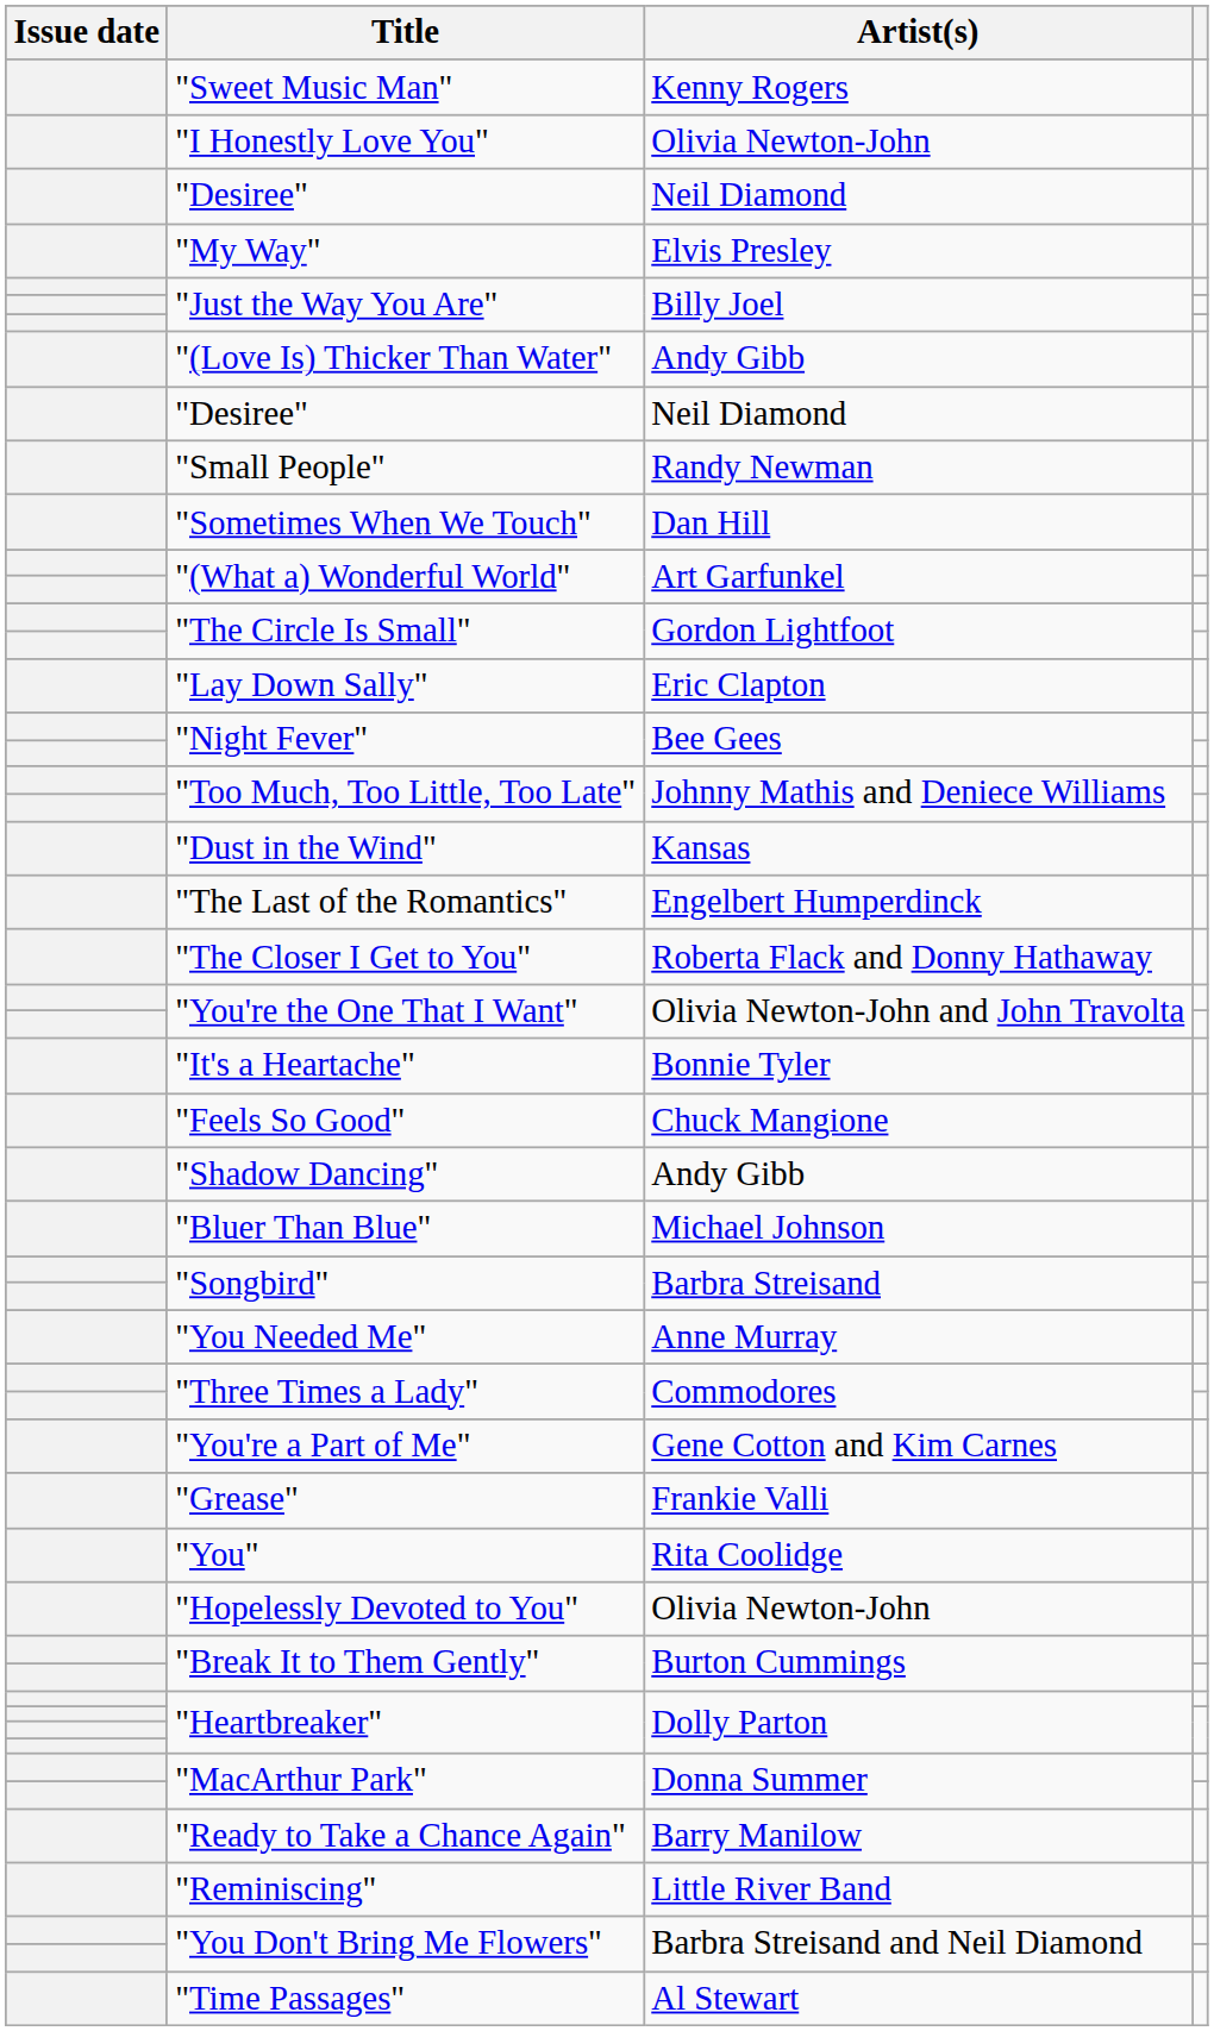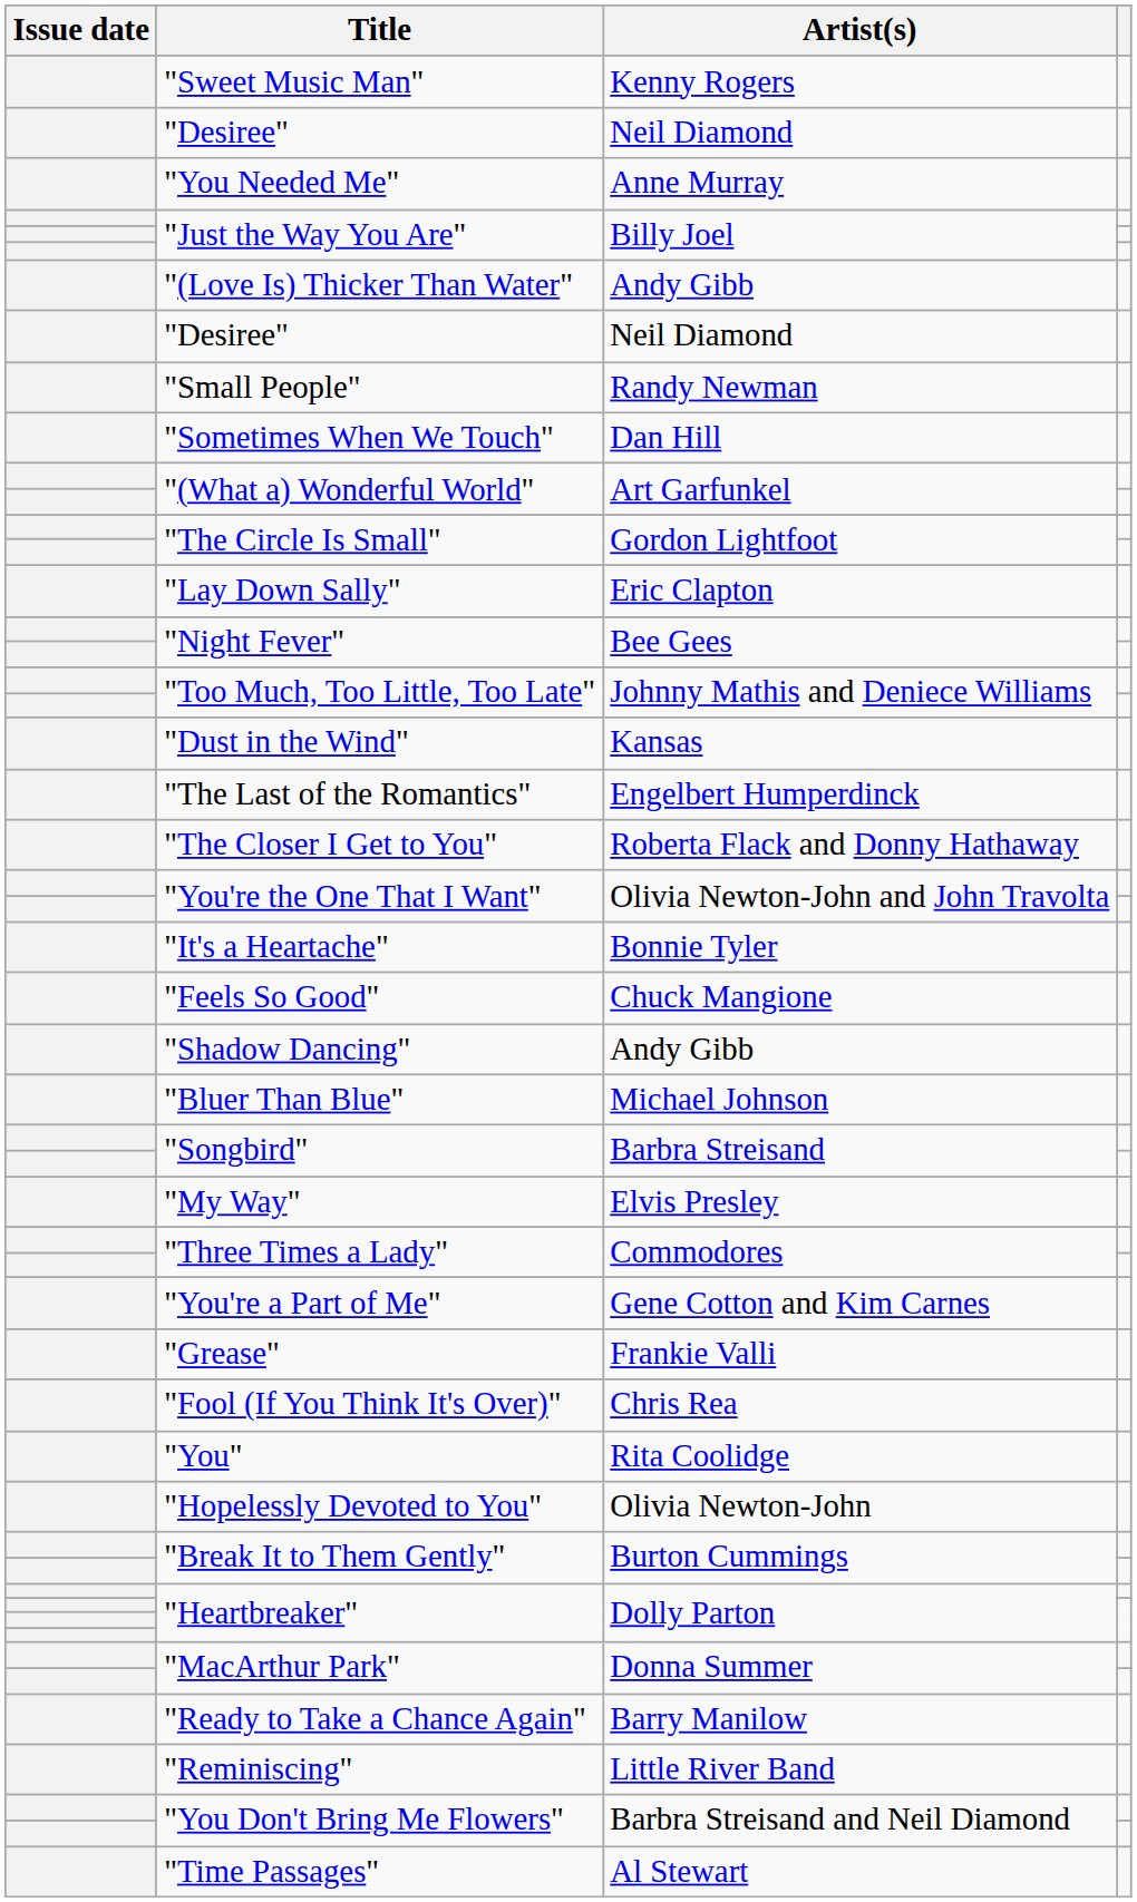 <table class="wikitable sortable plainrowheaders">
 <tr>
 <th scope=col>Issue date</th>
 <th scope=col>Title</th>
 <th scope=col>Artist(s)</th>
 <th scope=col class=unsortable></th>
 </tr>
 <tr>
 <th scope=row>  </th>
 <td>"<a href='#'>Sweet Music Man</a>"</td>
 <td><a href='#'>Kenny Rogers</a></td>
 <td></td>
 </tr>
 <tr>
 <th scope=row></th>
-<td>"<a href='#'>I Honestly Love You</a>"</td>
-<td><a href='#'>Olivia Newton-John</a></td>
-<td align=center></td>
-</tr>
-<tr>
-<th scope=row></th>
 <td>"<a href='#'>Desiree</a>"</td>
 <td><a href='#'>Neil Diamond</a></td>
 <td align=center></td>
 </tr>
 <tr>
 <th scope=row></th>
-<td>"<a href='#'>My Way</a>"</td>
-<td><a href='#'>Elvis Presley</a></td>
+<td>"<a href='#'>You Needed Me</a>"</td>
+<td><a href='#'>Anne Murray</a></td>
 <td align=center></td>
 </tr>
 <tr>
 <th scope=row></th>
 <td rowspan=3>"<a href='#'>Just the Way You Are</a>"</td>
 <td rowspan=3><a href='#'>Billy Joel</a></td>
 <td align=center></td>
 </tr>
 <tr>
 <th scope=row></th>
 <td align=center></td>
 </tr>
 <tr>
 <th scope=row></th>
 <td align=center></td>
 </tr>
 <tr>
 <th scope=row></th>
 <td>"<a href='#'>(Love Is) Thicker Than Water</a>"</td>
 <td><a href='#'>Andy Gibb</a></td>
 <td align=center></td>
 </tr>
 <tr>
 <th scope=row></th>
 <td>"Desiree"</td>
 <td>Neil Diamond</td>
 <td align=center></td>
 </tr>
 <tr>
 <th scope=row></th>
 <td>"Small People"</td>
 <td><a href='#'>Randy Newman</a></td>
 <td align=center></td>
 </tr>
 <tr>
 <th scope=row></th>
 <td>"<a href='#'>Sometimes When We Touch</a>"</td>
 <td><a href='#'>Dan Hill</a></td>
 <td align=center></td>
 </tr>
 <tr>
 <th scope=row></th>
 <td rowspan=2>"<a href='#'>(What a) Wonderful World</a>"</td>
 <td rowspan=2><a href='#'>Art Garfunkel</a></td>
 <td align=center></td>
 </tr>
 <tr>
 <th scope=row></th>
 <td align=center></td>
 </tr>
 <tr>
 <th scope=row></th>
 <td rowspan=2>"<a href='#'>The Circle Is Small</a>"</td>
 <td rowspan=2><a href='#'>Gordon Lightfoot</a></td>
 <td align=center></td>
 </tr>
 <tr>
 <th scope=row></th>
 <td align=center></td>
 </tr>
 <tr>
 <th scope=row></th>
 <td>"<a href='#'>Lay Down Sally</a>"</td>
 <td><a href='#'>Eric Clapton</a></td>
 <td align=center></td>
 </tr>
 <tr>
 <th scope=row></th>
 <td rowspan=2>"<a href='#'>Night Fever</a>"</td>
 <td rowspan=2><a href='#'>Bee Gees</a></td>
 <td align=center></td>
 </tr>
 <tr>
 <th scope=row></th>
 <td align=center></td>
 </tr>
 <tr>
 <th scope=row></th>
 <td rowspan=2>"<a href='#'>Too Much, Too Little, Too Late</a>"</td>
 <td rowspan=2><a href='#'>Johnny Mathis</a> and <a href='#'>Deniece Williams</a></td>
 <td align=center></td>
 </tr>
 <tr>
 <th scope=row></th>
 <td align=center></td>
 </tr>
 <tr>
 <th scope=row></th>
 <td>"<a href='#'>Dust in the Wind</a>"</td>
 <td><a href='#'>Kansas</a></td>
 <td align=center></td>
 </tr>
 <tr>
 <th scope=row></th>
 <td>"The Last of the Romantics"</td>
 <td><a href='#'>Engelbert Humperdinck</a></td>
 <td align=center></td>
 </tr>
 <tr>
 <th scope=row></th>
 <td>"<a href='#'>The Closer I Get to You</a>"</td>
 <td><a href='#'>Roberta Flack</a> and <a href='#'>Donny Hathaway</a></td>
 <td align=center></td>
 </tr>
 <tr>
 <th scope=row></th>
 <td rowspan=2>"<a href='#'>You're the One That I Want</a>"</td>
 <td rowspan=2>Olivia Newton-John and <a href='#'>John Travolta</a></td>
 <td align=center></td>
 </tr>
 <tr>
 <th scope=row></th>
 <td align=center></td>
 </tr>
 <tr>
 <th scope=row></th>
 <td>"<a href='#'>It's a Heartache</a>"</td>
 <td><a href='#'>Bonnie Tyler</a></td>
 <td align=center></td>
 </tr>
 <tr>
 <th scope=row></th>
 <td>"<a href='#'>Feels So Good</a>"</td>
 <td><a href='#'>Chuck Mangione</a></td>
 <td align=center></td>
 </tr>
 <tr>
 <th scope=row></th>
 <td>"<a href='#'>Shadow Dancing</a>"</td>
 <td>Andy Gibb</td>
 <td align=center></td>
 </tr>
 <tr>
 <th scope=row></th>
 <td>"<a href='#'>Bluer Than Blue</a>"</td>
 <td><a href='#'>Michael Johnson</a></td>
 <td align=center></td>
 </tr>
 <tr>
 <th scope=row></th>
 <td rowspan=2>"<a href='#'>Songbird</a>"</td>
 <td rowspan=2><a href='#'>Barbra Streisand</a></td>
 <td align=center></td>
 </tr>
 <tr>
 <th scope=row></th>
 <td align=center></td>
 </tr>
 <tr>
 <th scope=row></th>
-<td>"<a href='#'>You Needed Me</a>"</td>
-<td><a href='#'>Anne Murray</a></td>
+<td>"<a href='#'>My Way</a>"</td>
+<td><a href='#'>Elvis Presley</a></td>
 <td align=center></td>
 </tr>
 <tr>
 <th scope=row></th>
 <td rowspan=2>"<a href='#'>Three Times a Lady</a>"</td>
 <td rowspan=2><a href='#'>Commodores</a></td>
 <td align=center></td>
 </tr>
 <tr>
 <th scope=row></th>
 <td align=center></td>
 </tr>
 <tr>
 <th scope=row></th>
 <td>"<a href='#'>You're a Part of Me</a>"</td>
 <td><a href='#'>Gene Cotton</a> and <a href='#'>Kim Carnes</a></td>
 <td align=center></td>
 </tr>
 <tr>
 <th scope=row></th>
 <td>"<a href='#'>Grease</a>"</td>
 <td><a href='#'>Frankie Valli</a></td>
+<td align=center></td>
+</tr>
+<tr>
+<th scope=row></th>
+<td>"<a href='#'>Fool (If You Think It's Over)</a>"</td>
+<td><a href='#'>Chris Rea</a></td>
 <td align=center></td>
 </tr>
 <tr>
 <th scope=row></th>
 <td>"<a href='#'>You</a>"</td>
 <td><a href='#'>Rita Coolidge</a></td>
 <td align=center></td>
 </tr>
 <tr>
 <th scope=row></th>
 <td>"<a href='#'>Hopelessly Devoted to You</a>"</td>
 <td>Olivia Newton-John</td>
 <td align=center></td>
 </tr>
 <tr>
 <th scope=row></th>
 <td rowspan=2>"<a href='#'>Break It to Them Gently</a>"</td>
 <td rowspan=2><a href='#'>Burton Cummings</a></td>
 <td align=center></td>
 </tr>
 <tr>
 <th scope=row></th>
 <td align=center></td>
 </tr>
 <tr>
 <th scope=row></th>
 <td rowspan=4>"<a href='#'>Heartbreaker</a>"</td>
 <td rowspan=4><a href='#'>Dolly Parton</a></td>
 <td align=center></td>
 </tr>
 <tr>
 <th scope=row></th>
 <td align=center rowspan=3></td>
 </tr>
 <tr>
 <th scope=row> </th>
 </tr>
 <tr>
 <th scope=row></th>
 </tr>
 <tr>
 <th scope=row></th>
 <td rowspan=2>"<a href='#'>MacArthur Park</a>"</td>
 <td rowspan=2><a href='#'>Donna Summer</a></td>
 <td align=center></td>
 </tr>
 <tr>
 <th scope=row></th>
 <td align=center></td>
 </tr>
 <tr>
 <th scope=row></th>
 <td>"<a href='#'>Ready to Take a Chance Again</a>"</td>
 <td><a href='#'>Barry Manilow</a></td>
 <td align=center></td>
 </tr>
 <tr>
 <th scope=row></th>
 <td>"<a href='#'>Reminiscing</a>"</td>
 <td><a href='#'>Little River Band</a></td>
 <td align=center></td>
 </tr>
 <tr>
 <th scope=row></th>
 <td rowspan=2>"<a href='#'>You Don't Bring Me Flowers</a>"</td>
 <td rowspan=2>Barbra Streisand and Neil Diamond</td>
 <td align=center></td>
 </tr>
 <tr>
 <th scope=row></th>
 <td align=center></td>
 </tr>
 <tr>
 <th scope=row></th>
 <td>"<a href='#'>Time Passages</a>"</td>
 <td><a href='#'>Al Stewart</a></td>
 <td align=center></td>
 </tr>
 </table>
